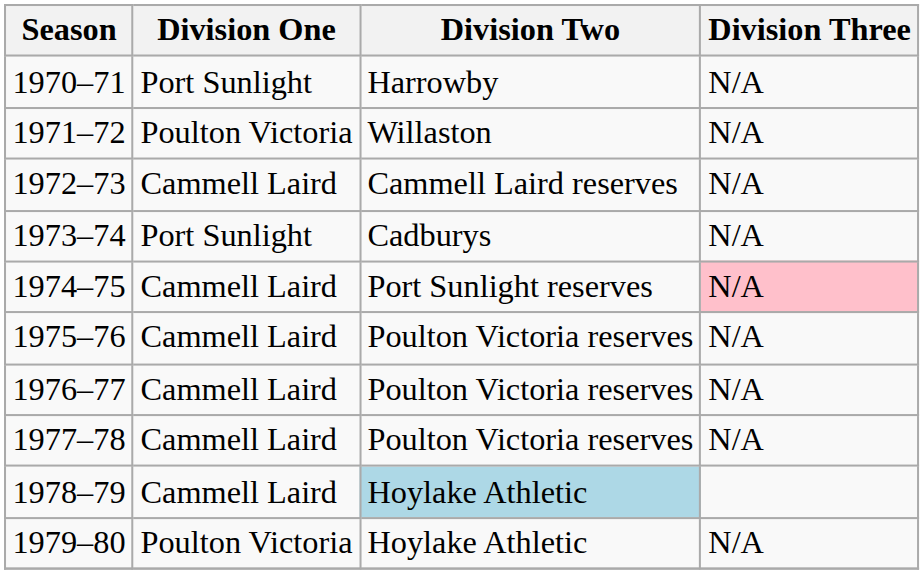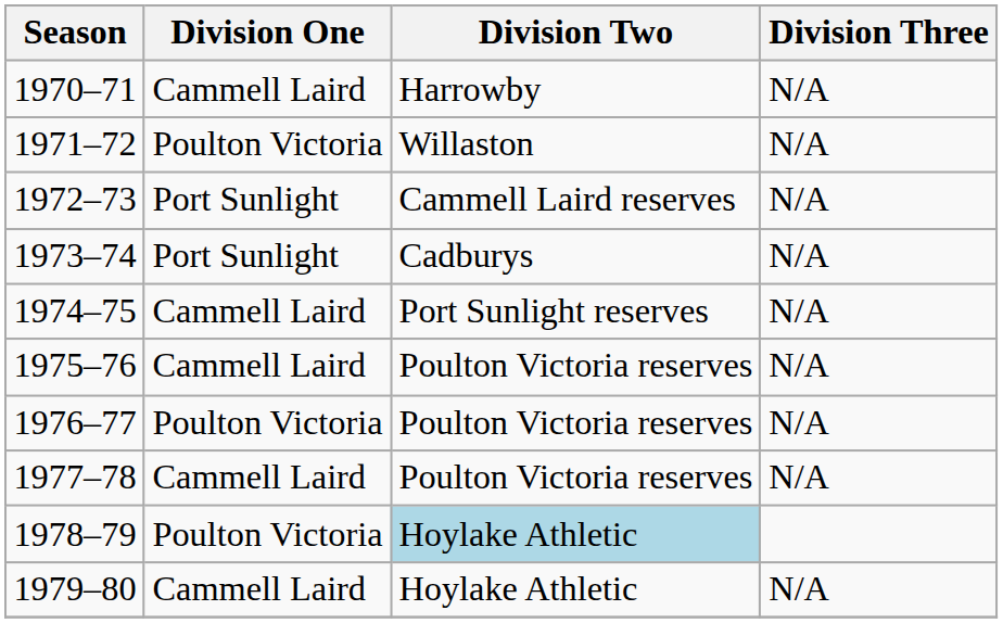 <table class="wikitable">
 <tr>
 <th>Season</th>
 <th>Division One</th>
 <th>Division Two</th>
 <th>Division Three</th>
 </tr>
 <tr>
 <td>1970–71</td>
-<td>Port Sunlight</td>
+<td>Cammell Laird</td>
 <td>Harrowby</td>
 <td>N/A</td>
 </tr>
 <tr>
 <td>1971–72</td>
 <td>Poulton Victoria</td>
 <td>Willaston</td>
 <td>N/A</td>
 </tr>
 <tr>
 <td>1972–73</td>
-<td>Cammell Laird</td>
+<td>Port Sunlight</td>
 <td>Cammell Laird reserves</td>
 <td>N/A</td>
 </tr>
 <tr>
 <td>1973–74</td>
 <td>Port Sunlight</td>
 <td>Cadburys</td>
 <td>N/A</td>
 </tr>
 <tr>
 <td>1974–75</td>
 <td>Cammell Laird</td>
 <td>Port Sunlight reserves</td>
-<td style="background: pink;">N/A</td>
+<td>N/A</td>
 </tr>
 <tr>
 <td>1975–76</td>
 <td>Cammell Laird</td>
 <td>Poulton Victoria reserves</td>
 <td>N/A</td>
 </tr>
 <tr>
 <td>1976–77</td>
-<td>Cammell Laird</td>
+<td>Poulton Victoria</td>
 <td>Poulton Victoria reserves</td>
 <td>N/A</td>
 </tr>
 <tr>
 <td>1977–78</td>
 <td>Cammell Laird</td>
 <td>Poulton Victoria reserves</td>
 <td>N/A</td>
 </tr>
 <tr>
 <td>1978–79</td>
-<td>Cammell Laird</td>
+<td>Poulton Victoria</td>
 <td style="background: lightblue;">Hoylake Athletic</td>
 <td></td>
 </tr>
 <tr>
 <td>1979–80</td>
-<td>Poulton Victoria</td>
+<td>Cammell Laird</td>
 <td>Hoylake Athletic</td>
 <td>N/A</td>
 </tr>
 <tr>
 </tr>
 </table>
